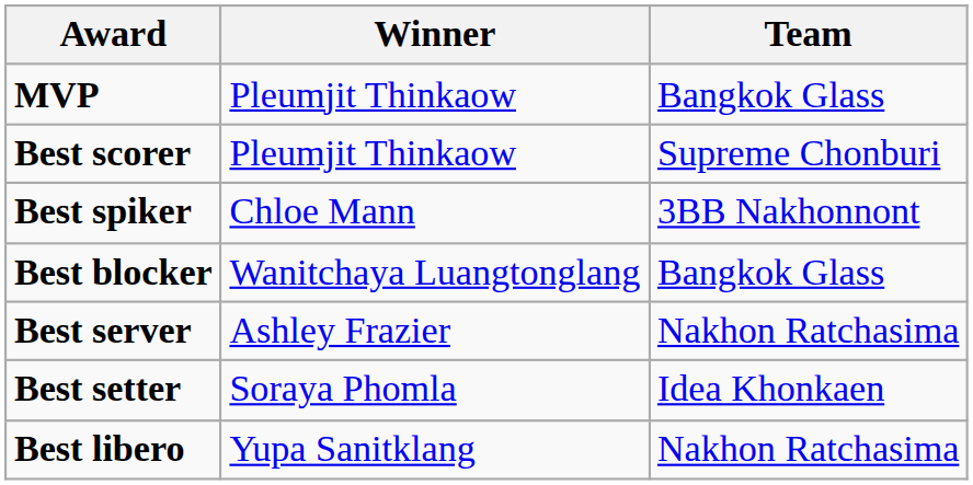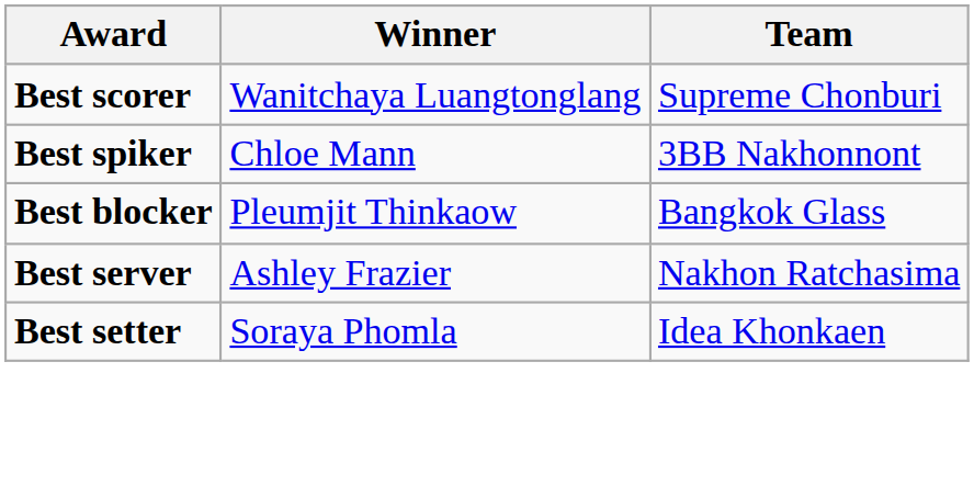 <table class=wikitable>
 <tr>
 <th>Award</th>
 <th>Winner</th>
 <th>Team</th>
 </tr>
 <tr>
-<td><strong>MVP</strong></td>
-<td> <a href='#'>Pleumjit Thinkaow</a></td>
-<td><a href='#'>Bangkok Glass</a></td>
-</tr>
-<tr>
 <td><strong>Best scorer</strong></td>
-<td> <a href='#'>Pleumjit Thinkaow</a></td>
+<td> <a href='#'>Wanitchaya Luangtonglang</a></td>
 <td><a href='#'>Supreme Chonburi</a></td>
 </tr>
 <tr>
 <td><strong>Best spiker</strong></td>
 <td> <a href='#'>Chloe Mann</a></td>
 <td><a href='#'>3BB Nakhonnont</a></td>
 </tr>
 <tr>
 <td><strong>Best blocker</strong></td>
-<td> <a href='#'>Wanitchaya Luangtonglang</a></td>
+<td> <a href='#'>Pleumjit Thinkaow</a></td>
 <td><a href='#'>Bangkok Glass</a></td>
 </tr>
 <tr>
 <td><strong>Best server</strong></td>
 <td> <a href='#'>Ashley Frazier</a></td>
 <td><a href='#'>Nakhon Ratchasima</a></td>
 </tr>
 <tr>
 <td><strong>Best setter</strong></td>
 <td> <a href='#'>Soraya Phomla</a></td>
 <td><a href='#'>Idea Khonkaen</a></td>
 </tr>
-<tr>
-<td><strong>Best libero</strong></td>
-<td> <a href='#'>Yupa Sanitklang</a></td>
-<td><a href='#'>Nakhon Ratchasima</a></td>
-</tr>
 </table>
